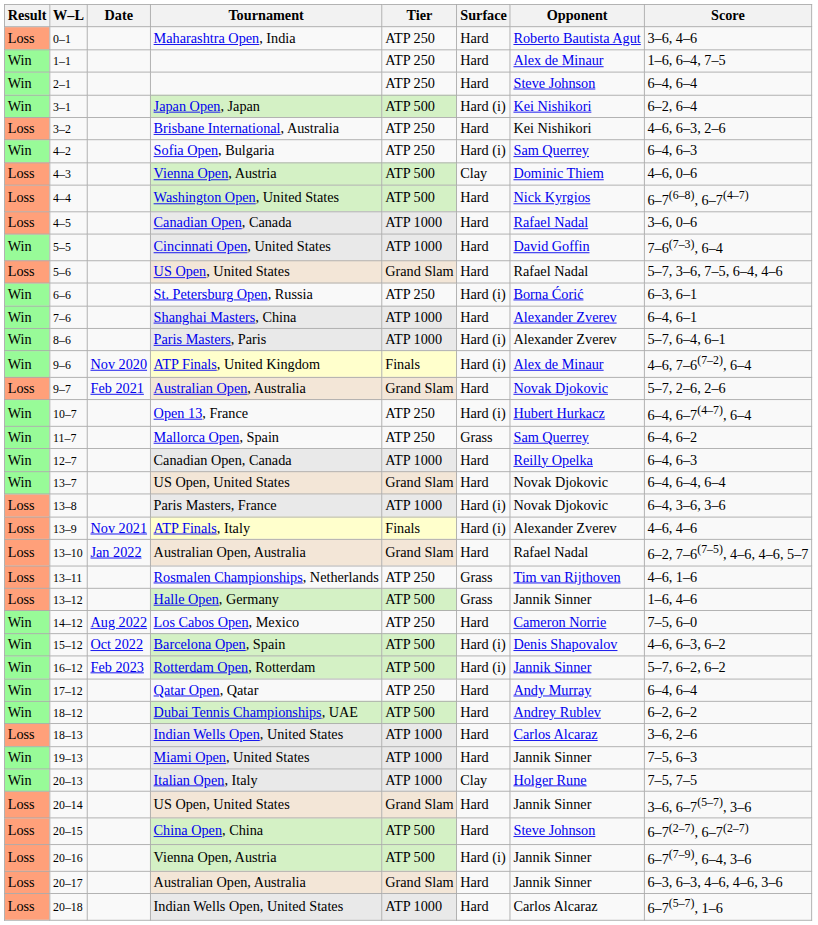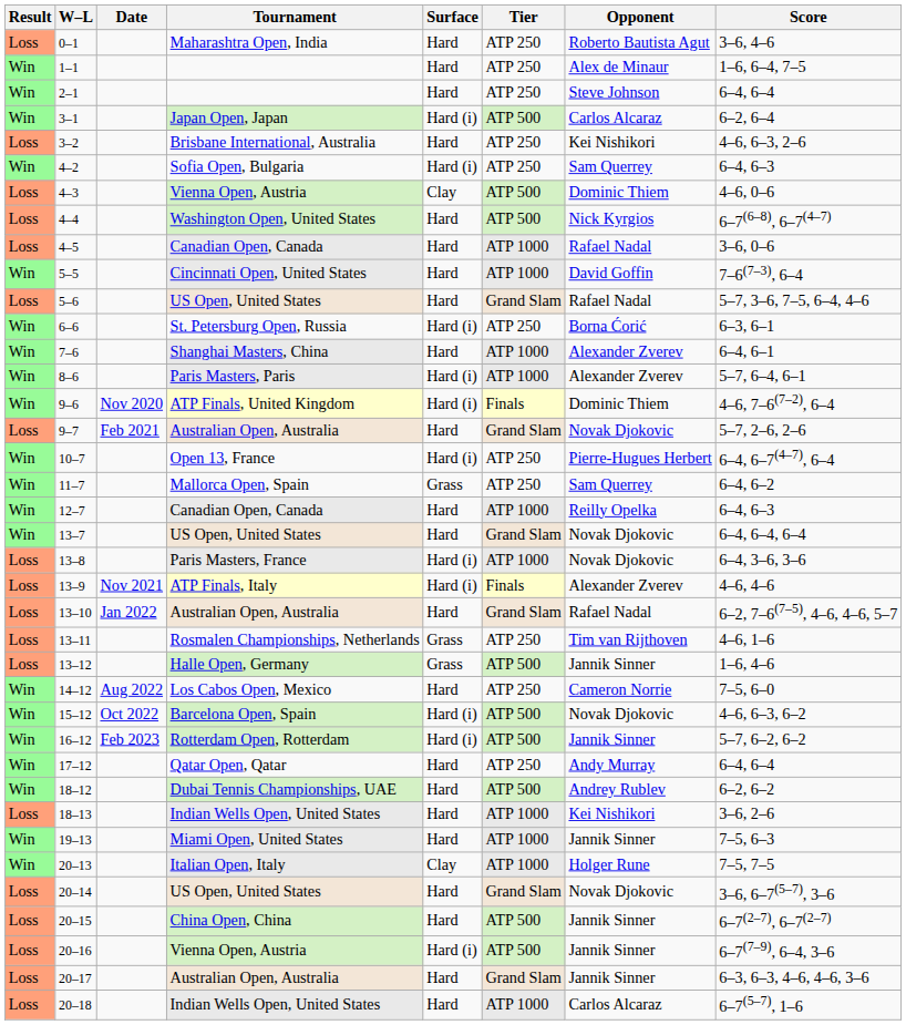 <table class="sortable wikitable nowrap">
 <tr>
 <th>Result</th>
 <th class="unsortable">W–L</th>
 <th>Date</th>
 <th>Tournament</th>
+<th>Surface</th>
 <th>Tier</th>
-<th>Surface</th>
 <th>Opponent</th>
 <th class="unsortable">Score</th>
 </tr>
 <tr>
 <td bgcolor=FFA07A>Loss</td>
 <td><small>0–1</small></td>
 <td><a href='#'></a></td>
 <td><a href='#'>Maharashtra Open</a>, India</td>
+<td>Hard</td>
 <td>ATP 250</td>
-<td>Hard</td>
 <td> <a href='#'>Roberto Bautista Agut</a></td>
 <td>3–6, 4–6</td>
 </tr>
 <tr>
 <td bgcolor=98FB98>Win</td>
 <td><small>1–1</small></td>
 <td><a href='#'></a></td>
 <td></td>
+<td>Hard</td>
 <td>ATP 250</td>
-<td>Hard</td>
 <td> <a href='#'>Alex de Minaur</a></td>
 <td>1–6, 6–4, 7–5</td>
 </tr>
 <tr>
 <td bgcolor=98FB98>Win</td>
 <td><small>2–1</small></td>
 <td><a href='#'></a></td>
 <td></td>
+<td>Hard</td>
 <td>ATP 250</td>
-<td>Hard</td>
 <td> <a href='#'>Steve Johnson</a></td>
 <td>6–4, 6–4</td>
 </tr>
 <tr>
 <td bgcolor=98FB98>Win</td>
 <td><small>3–1</small></td>
 <td><a href='#'></a></td>
 <td style="background:#D4F1C5;"><a href='#'>Japan Open</a>, Japan</td>
+<td>Hard (i)</td>
 <td style="background:#D4F1C5;">ATP 500</td>
-<td>Hard (i)</td>
-<td> <a href='#'>Kei Nishikori</a></td>
+<td> <a href='#'>Carlos Alcaraz</a></td>
 <td>6–2, 6–4</td>
 </tr>
 <tr>
 <td bgcolor=FFA07A>Loss</td>
 <td><small>3–2</small></td>
 <td><a href='#'></a></td>
 <td><a href='#'>Brisbane International</a>, Australia</td>
+<td>Hard</td>
 <td>ATP 250</td>
-<td>Hard</td>
 <td> Kei Nishikori</td>
 <td>4–6, 6–3, 2–6</td>
 </tr>
 <tr>
 <td bgcolor=98FB98>Win</td>
 <td><small>4–2</small></td>
 <td><a href='#'></a></td>
 <td><a href='#'>Sofia Open</a>, Bulgaria</td>
+<td>Hard (i)</td>
 <td>ATP 250</td>
-<td>Hard (i)</td>
 <td> <a href='#'>Sam Querrey</a></td>
 <td>6–4, 6–3</td>
 </tr>
 <tr>
 <td bgcolor=FFA07A>Loss</td>
 <td><small>4–3 </small></td>
 <td><a href='#'></a></td>
 <td style="background:#d4f1c5;"><a href='#'>Vienna Open</a>, Austria</td>
+<td>Clay</td>
 <td style="background:#D4F1C5;">ATP 500</td>
-<td>Clay</td>
 <td> <a href='#'>Dominic Thiem</a></td>
 <td>4–6, 0–6</td>
 </tr>
 <tr>
 <td bgcolor=FFA07A>Loss</td>
 <td><small>4–4</small></td>
 <td><a href='#'></a></td>
 <td style="background:#d4f1c5;"><a href='#'>Washington Open</a>, United States</td>
+<td>Hard</td>
 <td style="background:#d4f1c5;">ATP 500</td>
-<td>Hard</td>
 <td> <a href='#'>Nick Kyrgios</a></td>
 <td>6–7<sup>(6–8)</sup>, 6–7<sup>(4–7)</sup></td>
 </tr>
 <tr>
 <td bgcolor=FFA07A>Loss</td>
 <td><small>4–5</small></td>
 <td><a href='#'></a></td>
 <td style="background:#e9e9e9;"><a href='#'>Canadian Open</a>, Canada</td>
+<td>Hard</td>
 <td style="background:#e9e9e9;">ATP 1000</td>
-<td>Hard</td>
 <td> <a href='#'>Rafael Nadal</a></td>
 <td>3–6, 0–6</td>
 </tr>
 <tr>
 <td bgcolor=98FB98>Win</td>
 <td><small>5–5</small></td>
 <td><a href='#'></a></td>
 <td style="background:#e9e9e9;"><a href='#'>Cincinnati Open</a>, United States</td>
+<td>Hard</td>
 <td style="background:#e9e9e9;">ATP 1000</td>
-<td>Hard</td>
 <td> <a href='#'>David Goffin</a></td>
 <td>7–6<sup>(7–3)</sup>, 6–4</td>
 </tr>
 <tr>
 <td bgcolor=FFA07A>Loss</td>
 <td><small>5–6</small></td>
 <td><a href='#'></a></td>
 <td style="background:#F3E6D7;"><a href='#'>US Open</a>, United States</td>
+<td>Hard</td>
 <td style="background:#F3E6D7;">Grand Slam</td>
-<td>Hard</td>
 <td> Rafael Nadal</td>
 <td>5–7, 3–6, 7–5, 6–4, 4–6</td>
 </tr>
 <tr>
 <td bgcolor=98FB98>Win</td>
 <td><small>6–6</small></td>
 <td><a href='#'></a></td>
 <td><a href='#'>St. Petersburg Open</a>, Russia</td>
+<td>Hard (i)</td>
 <td>ATP 250</td>
-<td>Hard (i)</td>
 <td> <a href='#'>Borna Ćorić</a></td>
 <td>6–3, 6–1</td>
 </tr>
 <tr>
 <td bgcolor=98FB98>Win</td>
 <td><small>7–6</small></td>
 <td><a href='#'></a></td>
 <td style="background:#e9e9e9;"><a href='#'>Shanghai Masters</a>, China</td>
+<td>Hard</td>
 <td style="background:#e9e9e9;">ATP 1000</td>
-<td>Hard</td>
 <td> <a href='#'>Alexander Zverev</a></td>
 <td>6–4, 6–1</td>
 </tr>
 <tr>
 <td bgcolor=98FB98>Win</td>
 <td><small>8–6</small></td>
 <td><a href='#'></a></td>
 <td style="background:#e9e9e9;"><a href='#'>Paris Masters</a>, Paris</td>
+<td>Hard (i)</td>
 <td style="background:#e9e9e9;">ATP 1000</td>
-<td>Hard (i)</td>
 <td> Alexander Zverev</td>
 <td>5–7, 6–4, 6–1</td>
 </tr>
 <tr>
 <td bgcolor=98FB98>Win</td>
 <td><small>9–6</small></td>
 <td><a href='#'>Nov 2020</a></td>
 <td style="background:#ffc;"><a href='#'>ATP Finals</a>, United Kingdom</td>
+<td>Hard (i)</td>
 <td style="background:#ffc;">Finals</td>
-<td>Hard (i)</td>
-<td> <a href='#'>Alex de Minaur</a></td>
+<td> Dominic Thiem</td>
 <td>4–6, 7–6<sup>(7–2)</sup>, 6–4</td>
 </tr>
 <tr>
 <td bgcolor=FFA07A>Loss</td>
 <td><small>9–7</small></td>
 <td><a href='#'>Feb 2021</a></td>
 <td style="background:#F3E6D7;"><a href='#'>Australian Open</a>, Australia</td>
+<td>Hard</td>
 <td style="background:#F3E6D7;">Grand Slam</td>
-<td>Hard</td>
 <td> <a href='#'>Novak Djokovic</a></td>
 <td>5–7, 2–6, 2–6</td>
 </tr>
 <tr>
 <td bgcolor=98FB98>Win</td>
 <td><small>10–7</small></td>
 <td><a href='#'></a></td>
 <td><a href='#'>Open 13</a>, France</td>
+<td>Hard (i)</td>
 <td>ATP 250</td>
-<td>Hard (i)</td>
-<td> <a href='#'>Hubert Hurkacz</a></td>
+<td> <a href='#'>Pierre-Hugues Herbert</a></td>
 <td>6–4, 6–7<sup>(4–7)</sup>, 6–4</td>
 </tr>
 <tr>
 <td bgcolor=98FB98>Win</td>
 <td><small>11–7</small></td>
 <td><a href='#'></a></td>
 <td><a href='#'>Mallorca Open</a>, Spain</td>
+<td>Grass</td>
 <td>ATP 250</td>
-<td>Grass</td>
 <td> <a href='#'>Sam Querrey</a></td>
 <td>6–4, 6–2</td>
 </tr>
 <tr>
 <td bgcolor=98FB98>Win</td>
 <td><small>12–7</small></td>
 <td><a href='#'></a></td>
 <td style="background:#e9e9e9;">Canadian Open, Canada</td>
+<td>Hard</td>
 <td style="background:#e9e9e9;">ATP 1000</td>
-<td>Hard</td>
 <td> <a href='#'>Reilly Opelka</a></td>
 <td>6–4, 6–3</td>
 </tr>
 <tr>
 <td bgcolor=98FB98>Win</td>
 <td><small>13–7</small></td>
 <td><a href='#'></a></td>
 <td style="background:#f3e6d7;">US Open, United States</td>
+<td>Hard</td>
 <td style="background:#f3e6d7;">Grand Slam</td>
-<td>Hard</td>
 <td> Novak Djokovic</td>
 <td>6–4, 6–4, 6–4</td>
 </tr>
 <tr>
 <td bgcolor=FFA07A>Loss</td>
 <td><small>13–8</small></td>
 <td><a href='#'></a></td>
 <td style="background:#e9e9e9;">Paris Masters, France</td>
+<td>Hard (i)</td>
 <td style="background:#e9e9e9;">ATP 1000</td>
-<td>Hard (i)</td>
 <td> Novak Djokovic</td>
 <td>6–4, 3–6, 3–6</td>
 </tr>
 <tr>
 <td bgcolor=FFA07A>Loss</td>
 <td><small>13–9</small></td>
 <td><a href='#'>Nov 2021</a></td>
 <td style="background:#ffc;"><a href='#'>ATP Finals</a>, Italy</td>
+<td>Hard (i)</td>
 <td style="background:#ffc;">Finals</td>
-<td>Hard (i)</td>
 <td> Alexander Zverev</td>
 <td>4–6, 4–6</td>
 </tr>
 <tr>
 <td bgcolor=FFA07A>Loss</td>
 <td><small>13–10</small></td>
 <td><a href='#'>Jan 2022</a></td>
 <td style="background:#F3E6D7;">Australian Open, Australia</td>
+<td>Hard</td>
 <td style="background:#F3E6D7;">Grand Slam</td>
-<td>Hard</td>
 <td> Rafael Nadal</td>
 <td>6–2, 7–6<sup>(7–5)</sup>, 4–6, 4–6, 5–7</td>
 </tr>
 <tr>
 <td bgcolor=FFA07A>Loss</td>
 <td><small>13–11</small></td>
 <td><a href='#'></a></td>
 <td><a href='#'>Rosmalen Championships</a>, Netherlands</td>
+<td>Grass</td>
 <td>ATP 250</td>
-<td>Grass</td>
 <td> <a href='#'>Tim van Rijthoven</a></td>
 <td>4–6, 1–6</td>
 </tr>
 <tr>
 <td bgcolor=FFA07A>Loss</td>
 <td><small>13–12</small></td>
 <td><a href='#'></a></td>
 <td style="background:#d4f1c5"><a href='#'>Halle Open</a>, Germany</td>
+<td>Grass</td>
 <td style="background:#d4f1c5">ATP 500</td>
-<td>Grass</td>
 <td> Jannik Sinner</td>
 <td>1–6, 4–6</td>
 </tr>
 <tr>
 <td bgcolor=98FB98>Win</td>
 <td><small>14–12</small></td>
 <td><a href='#'>Aug 2022</a></td>
 <td><a href='#'>Los Cabos Open</a>, Mexico</td>
+<td>Hard</td>
 <td>ATP 250</td>
-<td>Hard</td>
 <td> <a href='#'>Cameron Norrie</a></td>
 <td>7–5, 6–0</td>
 </tr>
 <tr>
 <td bgcolor=98FB98>Win</td>
 <td><small>15–12</small></td>
 <td><a href='#'>Oct 2022</a></td>
 <td style="background:#D4F1C5;"><a href='#'>Barcelona Open</a>, Spain</td>
+<td>Hard (i)</td>
 <td style="background:#d4f1c5;">ATP 500</td>
-<td>Hard (i)</td>
-<td> <a href='#'>Denis Shapovalov</a></td>
+<td> Novak Djokovic</td>
 <td>4–6, 6–3, 6–2</td>
 </tr>
 <tr>
 <td bgcolor=98FB98>Win</td>
 <td><small>16–12</small></td>
 <td><a href='#'>Feb 2023</a></td>
 <td style="background:#d4f1c5;"><a href='#'>Rotterdam Open</a>, Rotterdam</td>
+<td>Hard (i)</td>
 <td style="background:#d4f1c5;">ATP 500</td>
-<td>Hard (i)</td>
 <td> <a href='#'>Jannik Sinner</a></td>
 <td>5–7, 6–2, 6–2</td>
 </tr>
 <tr>
 <td bgcolor=98FB98>Win</td>
 <td><small>17–12</small></td>
 <td><a href='#'></a></td>
 <td><a href='#'>Qatar Open</a>, Qatar</td>
+<td>Hard</td>
 <td>ATP 250</td>
-<td>Hard</td>
 <td> <a href='#'>Andy Murray</a></td>
 <td>6–4, 6–4</td>
 </tr>
 <tr>
 <td bgcolor=98FB98>Win</td>
 <td><small>18–12</small></td>
 <td><a href='#'></a></td>
 <td style="background:#D4F1C5;"><a href='#'>Dubai Tennis Championships</a>, UAE</td>
+<td>Hard</td>
 <td style="background:#D4F1C5;">ATP 500</td>
-<td>Hard</td>
 <td> <a href='#'>Andrey Rublev</a></td>
 <td>6–2, 6–2</td>
 </tr>
 <tr>
 <td bgcolor=FFA07A>Loss</td>
 <td><small>18–13</small></td>
 <td><a href='#'></a></td>
 <td style="background:#e9e9e9;"><a href='#'>Indian Wells Open</a>, United States</td>
+<td>Hard</td>
 <td style="background:#e9e9e9;">ATP 1000</td>
-<td>Hard</td>
-<td> <a href='#'>Carlos Alcaraz</a></td>
+<td> <a href='#'>Kei Nishikori</a></td>
 <td>3–6, 2–6</td>
 </tr>
 <tr>
 <td bgcolor=98FB98>Win</td>
 <td><small>19–13</small></td>
 <td><a href='#'></a></td>
 <td style="background:#e9e9e9;"><a href='#'>Miami Open</a>, United States</td>
+<td>Hard</td>
 <td style="background:#e9e9e9;">ATP 1000</td>
-<td>Hard</td>
 <td> Jannik Sinner</td>
 <td>7–5, 6–3</td>
 </tr>
 <tr>
 <td bgcolor=98FB98>Win</td>
 <td><small>20–13</small></td>
 <td><a href='#'></a></td>
 <td style="background:#E9E9E9;"><a href='#'>Italian Open</a>, Italy</td>
+<td>Clay</td>
 <td style="background:#E9E9E9;">ATP 1000</td>
-<td>Clay</td>
 <td> <a href='#'>Holger Rune</a></td>
 <td>7–5, 7–5</td>
 </tr>
 <tr>
 <td bgcolor=FFA07A>Loss</td>
 <td><small>20–14</small></td>
 <td><a href='#'></a></td>
 <td bgcolor=f3e6d7>US Open, United States</td>
+<td>Hard</td>
 <td bgcolor=f3e6d7>Grand Slam</td>
-<td>Hard</td>
-<td> Jannik Sinner</td>
+<td> Novak Djokovic</td>
 <td>3–6, 6–7<sup>(5–7)</sup>, 3–6</td>
 </tr>
 <tr>
 <td bgcolor=FFA07A>Loss</td>
 <td><small>20–15</small></td>
 <td><a href='#'></a></td>
 <td bgcolor=D4F1C5><a href='#'>China Open</a>, China</td>
+<td>Hard</td>
 <td bgcolor=D4F1C5>ATP 500</td>
-<td>Hard</td>
-<td> <a href='#'>Steve Johnson</a></td>
+<td> Jannik Sinner</td>
 <td>6–7<sup>(2–7)</sup>, 6–7<sup>(2–7)</sup></td>
 </tr>
 <tr>
 <td bgcolor=FFA07A>Loss</td>
 <td><small>20–16</small></td>
 <td><a href='#'></a></td>
 <td bgcolor=D4F1C5>Vienna Open, Austria</td>
+<td>Hard (i)</td>
 <td bgcolor=D4F1C5>ATP 500</td>
-<td>Hard (i)</td>
 <td> Jannik Sinner</td>
 <td>6–7<sup>(7–9)</sup>, 6–4, 3–6</td>
 </tr>
 <tr>
 <td bgcolor=ffa07a>Loss</td>
 <td><small>20–17</small></td>
 <td><a href='#'></a></td>
 <td bgcolor=f3e6d7>Australian Open, Australia</td>
+<td>Hard</td>
 <td bgcolor=f3e6d7>Grand Slam</td>
-<td>Hard</td>
 <td> Jannik Sinner</td>
 <td>6–3, 6–3, 4–6, 4–6, 3–6</td>
 </tr>
 <tr>
 <td bgcolor=ffa07a>Loss</td>
 <td><small>20–18</small></td>
 <td><a href='#'></a></td>
 <td style="background:#e9e9e9;">Indian Wells Open, United States</td>
+<td>Hard</td>
 <td style="background:#e9e9e9;">ATP 1000</td>
-<td>Hard</td>
 <td> Carlos Alcaraz</td>
 <td>6–7<sup>(5–7)</sup>, 1–6</td>
 </tr>
 </table>
